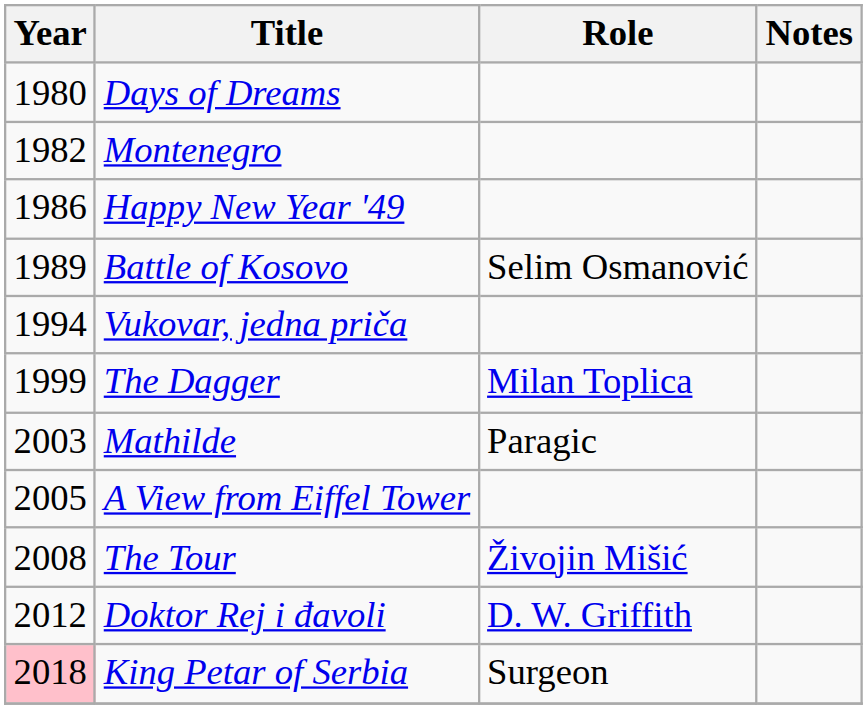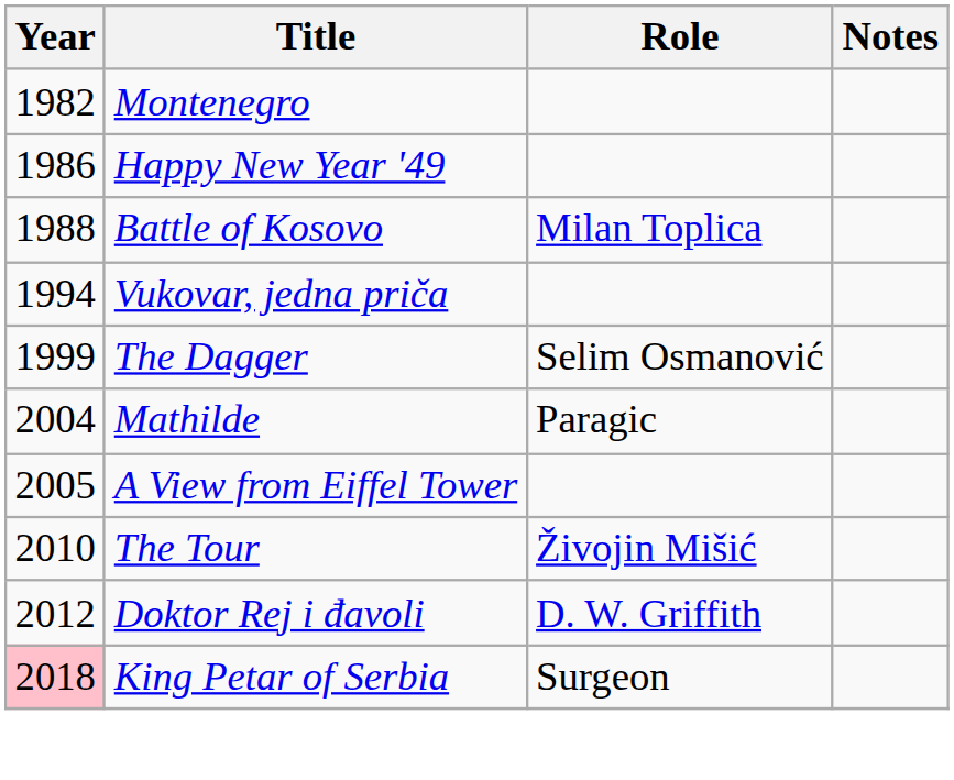 <table class="wikitable sortable">
 <tr>
 <th>Year</th>
 <th>Title</th>
 <th>Role</th>
 <th class="unsortable">Notes</th>
-</tr>
-<tr>
-<td>1980</td>
-<td><em><a href='#'>Days of Dreams</a></em></td>
-<td></td>
-<td></td>
 </tr>
 <tr>
 <td>1982</td>
 <td><em><a href='#'>Montenegro</a></em></td>
 <td></td>
 <td></td>
 </tr>
 <tr>
 <td>1986</td>
 <td><em><a href='#'>Happy New Year '49</a></em></td>
 <td></td>
 <td></td>
 </tr>
 <tr>
-<td>1989</td>
+<td>1988</td>
 <td><em><a href='#'>Battle of Kosovo</a></em></td>
-<td>Selim Osmanović</td>
+<td><a href='#'>Milan Toplica</a></td>
 <td></td>
 </tr>
 <tr>
 <td>1994</td>
 <td><em><a href='#'>Vukovar, jedna priča</a></em></td>
 <td></td>
 <td></td>
 </tr>
 <tr>
 <td>1999</td>
 <td><em><a href='#'>The Dagger</a></em></td>
-<td><a href='#'>Milan Toplica</a></td>
+<td>Selim Osmanović</td>
 <td></td>
 </tr>
 <tr>
-<td>2003</td>
+<td>2004</td>
 <td><em><a href='#'>Mathilde</a></em></td>
 <td>Paragic</td>
 <td></td>
 </tr>
 <tr>
 <td>2005</td>
 <td><em><a href='#'>A View from Eiffel Tower</a></em></td>
 <td></td>
 <td></td>
 </tr>
 <tr>
-<td>2008</td>
+<td>2010</td>
 <td><em><a href='#'>The Tour</a></em></td>
 <td><a href='#'>Živojin Mišić</a></td>
 <td></td>
 </tr>
 <tr>
 <td>2012</td>
 <td><em><a href='#'>Doktor Rej i đavoli</a></em></td>
 <td><a href='#'>D. W. Griffith</a></td>
 <td></td>
 </tr>
 <tr>
 <td style="background: pink;">2018</td>
 <td><em><a href='#'>King Petar of Serbia</a></em></td>
 <td>Surgeon</td>
 <td></td>
 </tr>
 <tr>
 </tr>
 </table>
